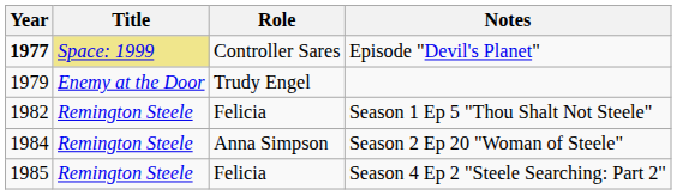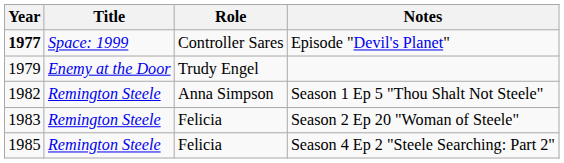 <table class="wikitable">
 <tr>
 <th>Year</th>
 <th>Title</th>
 <th>Role</th>
 <th>Notes</th>
 </tr>
 <tr>
 <td><strong>1977</strong></td>
-<td style="background: khaki;"><em><a href='#'>Space: 1999</a></em></td>
+<td><em><a href='#'>Space: 1999</a></em></td>
 <td>Controller Sares</td>
 <td>Episode "<a href='#'>Devil's Planet</a>"</td>
 </tr>
 <tr>
 <td>1979</td>
 <td><em><a href='#'>Enemy at the Door</a></em></td>
 <td>Trudy Engel</td>
 <td></td>
 </tr>
 <tr>
 <td>1982</td>
 <td><em><a href='#'>Remington Steele</a></em></td>
-<td>Felicia</td>
+<td>Anna Simpson</td>
 <td>Season 1 Ep 5 "Thou Shalt Not Steele"</td>
 </tr>
 <tr>
-<td>1984</td>
+<td>1983</td>
 <td><em><a href='#'>Remington Steele</a></em></td>
-<td>Anna Simpson</td>
+<td>Felicia</td>
 <td>Season 2 Ep 20 "Woman of Steele"</td>
 </tr>
 <tr>
 <td>1985</td>
 <td><em><a href='#'>Remington Steele</a></em></td>
 <td>Felicia</td>
 <td>Season 4 Ep 2 "Steele Searching: Part 2"</td>
 </tr>
 </table>
